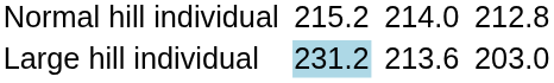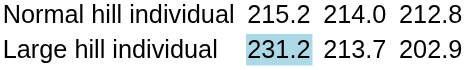 <table>
 <tr valign="top">
 <td>Normal hill individual <br></td>
 <td></td>
 <td>215.2</td>
 <td></td>
 <td>214.0</td>
 <td></td>
 <td>212.8</td>
 </tr>
 <tr valign="top">
 <td>Large hill individual <br></td>
 <td></td>
 <td style="background: lightblue;">231.2</td>
 <td></td>
-<td>213.6</td>
+<td>213.7</td>
 <td></td>
-<td>203.0</td>
+<td>202.9</td>
 </tr>
 </table>
